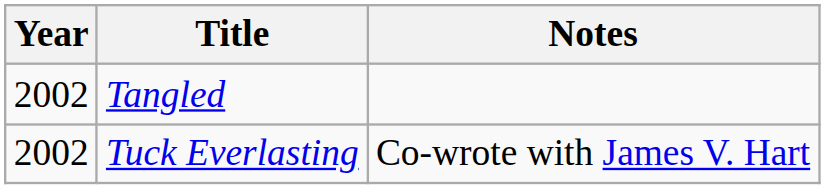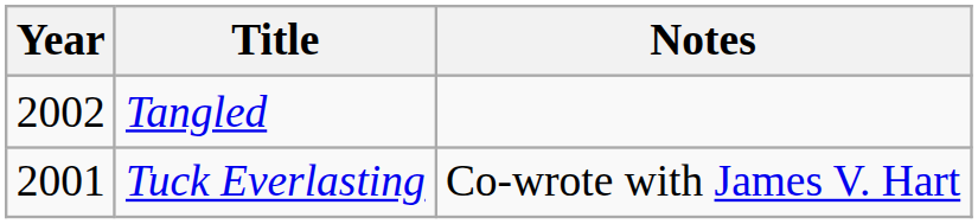 <table class="wikitable">
 <tr>
 <th>Year</th>
 <th>Title</th>
 <th>Notes</th>
 </tr>
 <tr>
 <td>2002</td>
 <td><em><a href='#'>Tangled</a></em></td>
 <td></td>
 </tr>
 <tr>
-<td>2002</td>
+<td>2001</td>
 <td><em><a href='#'>Tuck Everlasting</a></em></td>
 <td>Co-wrote with <a href='#'>James V. Hart</a></td>
 </tr>
 </table>
